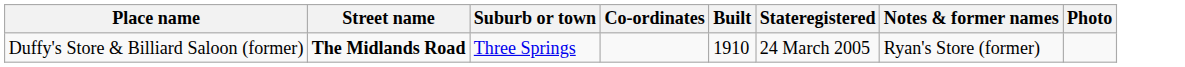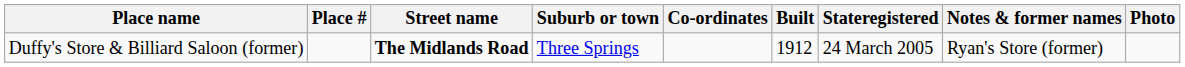 <table class="wikitable sortable">
 <tr>
 <th>Place name</th>
+<th>Place #</th>
 <th>Street name</th>
 <th>Suburb or town</th>
 <th>Co-ordinates</th>
 <th>Built</th>
 <th>Stateregistered</th>
 <th class="unsortable">Notes & former names</th>
 <th class="unsortable">Photo</th>
 </tr>
 <tr>
 <td>Duffy's Store & Billiard Saloon (former)</td>
+<td></td>
 <td><strong>The Midlands Road</strong></td>
 <td><a href='#'>Three Springs</a></td>
 <td></td>
-<td>1910</td>
+<td>1912</td>
 <td>24 March 2005</td>
 <td>Ryan's Store (former)</td>
 <td></td>
 </tr>
 </table>
